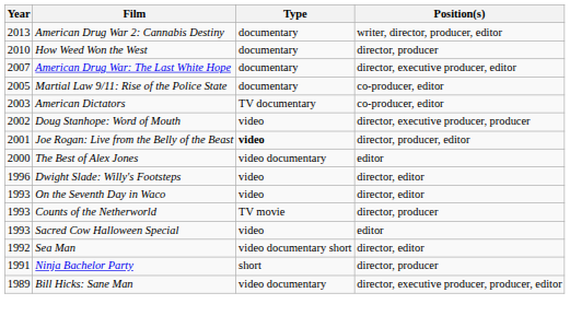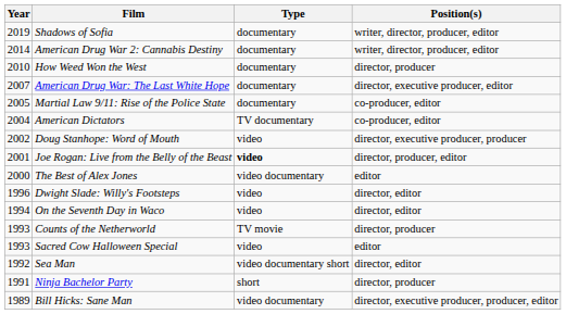 <table class="wikitable sortable">
 <tr>
 <th>Year</th>
 <th>Film</th>
 <th>Type</th>
 <th>Position(s)</th>
 </tr>
 <tr>
-<td>2013</td>
+<td>2019</td>
+<td><em>Shadows of Sofia</em></td>
+<td>documentary</td>
+<td>writer, director, producer, editor</td>
+</tr>
+<tr>
+<td>2014</td>
 <td><em>American Drug War 2: Cannabis Destiny</em></td>
 <td>documentary</td>
 <td>writer, director, producer, editor</td>
 </tr>
 <tr>
 <td>2010</td>
 <td><em>How Weed Won the West</em></td>
 <td>documentary</td>
 <td>director, producer</td>
 </tr>
 <tr>
 <td>2007</td>
 <td><em><a href='#'>American Drug War: The Last White Hope</a></em></td>
 <td>documentary</td>
 <td>director, executive producer, editor</td>
 </tr>
 <tr>
 <td>2005</td>
 <td><em>Martial Law 9/11: Rise of the Police State</em></td>
 <td>documentary</td>
 <td>co-producer, editor</td>
 </tr>
 <tr>
-<td>2003</td>
+<td>2004</td>
 <td><em>American Dictators</em></td>
 <td>TV documentary</td>
 <td>co-producer, editor</td>
 </tr>
 <tr>
 <td>2002</td>
 <td><em>Doug Stanhope: Word of Mouth</em></td>
 <td>video</td>
 <td>director, executive producer, producer</td>
 </tr>
 <tr>
 <td>2001</td>
 <td><em>Joe Rogan: Live from the Belly of the Beast</em></td>
 <td><strong>video</strong></td>
 <td>director, producer, editor</td>
 </tr>
 <tr>
 <td>2000</td>
 <td><em>The Best of Alex Jones</em></td>
 <td>video documentary</td>
 <td>editor</td>
 </tr>
 <tr>
 <td>1996</td>
 <td><em>Dwight Slade: Willy's Footsteps</em></td>
 <td>video</td>
 <td>director, editor</td>
 </tr>
 <tr>
-<td>1993</td>
+<td>1994</td>
 <td><em>On the Seventh Day in Waco</em></td>
 <td>video</td>
 <td>director, editor</td>
 </tr>
 <tr>
 <td>1993</td>
 <td><em>Counts of the Netherworld</em></td>
 <td>TV movie</td>
 <td>director, producer</td>
 </tr>
 <tr>
 <td>1993</td>
 <td><em>Sacred Cow Halloween Special</em></td>
 <td>video</td>
 <td>editor</td>
 </tr>
 <tr>
 <td>1992</td>
 <td><em>Sea Man</em></td>
 <td>video documentary short</td>
 <td>director, editor</td>
 </tr>
 <tr>
 <td>1991</td>
 <td><em><a href='#'>Ninja Bachelor Party</a></em></td>
 <td>short</td>
 <td>director, producer</td>
 </tr>
 <tr>
 <td>1989</td>
 <td><em>Bill Hicks: Sane Man</em></td>
 <td>video documentary</td>
 <td>director, executive producer, producer, editor</td>
 </tr>
 </table>
